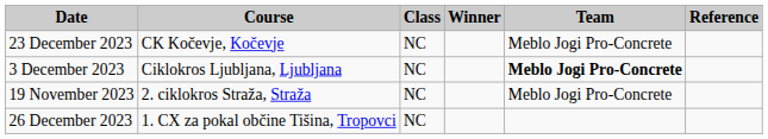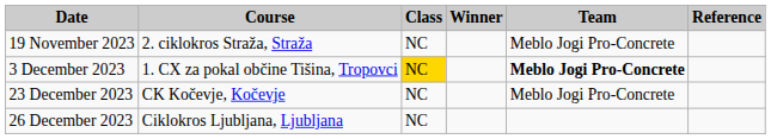 <table class="wikitable sortable alternance ">
 <tr>
 <th scope="col" style="background-color:#CCCCCC;">Date</th>
 <th scope="col" style="background-color:#CCCCCC;">Course</th>
 <th scope="col" style="background-color:#CCCCCC;">Class</th>
 <th scope="col" style="background-color:#CCCCCC;">Winner</th>
 <th scope="col" style="background-color:#CCCCCC;">Team</th>
 <th scope="col" style="background-color:#CCCCCC;">Reference</th>
 </tr>
 <tr>
+<td>19 November 2023</td>
+<td> 2. ciklokros Straža, <a href='#'>Straža</a></td>
+<td>NC</td>
+<td></td>
+<td>Meblo Jogi Pro-Concrete</td>
+<td></td>
+</tr>
+<tr>
+<td>3 December 2023</td>
+<td> 1. CX za pokal občine Tišina, <a href='#'>Tropovci</a></td>
+<td style="background: gold;">NC</td>
+<td></td>
+<td><strong>Meblo Jogi Pro-Concrete</strong></td>
+<td></td>
+</tr>
+<tr>
 <td>23 December 2023</td>
 <td> CK Kočevje, <a href='#'>Kočevje</a></td>
 <td>NC</td>
 <td></td>
 <td>Meblo Jogi Pro-Concrete</td>
 <td></td>
 </tr>
 <tr>
-<td>3 December 2023</td>
+<td>26 December 2023</td>
 <td> Ciklokros Ljubljana, <a href='#'>Ljubljana</a></td>
-<td>NC</td>
-<td></td>
-<td><strong>Meblo Jogi Pro-Concrete</strong></td>
-<td></td>
-</tr>
-<tr>
-<td>19 November 2023</td>
-<td> 2. ciklokros Straža, <a href='#'>Straža</a></td>
-<td>NC</td>
-<td></td>
-<td>Meblo Jogi Pro-Concrete</td>
-<td></td>
-</tr>
-<tr>
-<td>26 December 2023</td>
-<td> 1. CX za pokal občine Tišina, <a href='#'>Tropovci</a></td>
 <td>NC</td>
 <td></td>
 <td></td>
 <td></td>
 </tr>
 </table>
